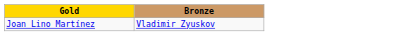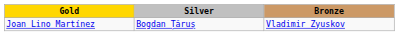 <table class="wikitable" style="text-align:left">
 <tr align="center">
 <td width=200 bgcolor=gold><strong>Gold</strong></td>
+<td width=200 bgcolor=silver><strong>Silver</strong></td>
 <td width=200 bgcolor=CC9966><strong>Bronze</strong></td>
 </tr>
 <tr>
 <td><a href='#'>Joan Lino Martínez</a><br><em></em></td>
+<td><a href='#'>Bogdan Țăruș</a><br><em></em></td>
 <td><a href='#'>Vladimir Zyuskov</a><br><em></em></td>
 </tr>
 </table>
